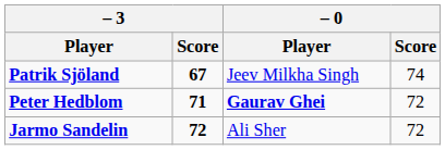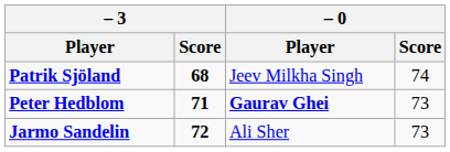 <table class=wikitable>
 <tr>
 <th colspan=2> – 3</th>
 <th colspan=2> – 0</th>
 </tr>
 <tr>
 <th width=145>Player</th>
 <th>Score</th>
 <th width=145>Player</th>
 <th>Score</th>
 </tr>
 <tr>
 <td><strong><a href='#'>Patrik Sjöland</a></strong></td>
-<td align=center><strong>67</strong></td>
+<td align=center><strong>68</strong></td>
 <td><a href='#'>Jeev Milkha Singh</a></td>
 <td align=center>74</td>
 </tr>
 <tr>
 <td><strong><a href='#'>Peter Hedblom</a></strong></td>
 <td align=center><strong>71</strong></td>
 <td><strong><a href='#'>Gaurav Ghei</a></strong></td>
-<td align=center>72</td>
+<td align=center>73</td>
 </tr>
 <tr>
 <td><strong><a href='#'>Jarmo Sandelin</a></strong></td>
 <td align=center><strong>72</strong></td>
 <td><a href='#'>Ali Sher</a></td>
-<td align=center>72</td>
+<td align=center>73</td>
 </tr>
 </table>
